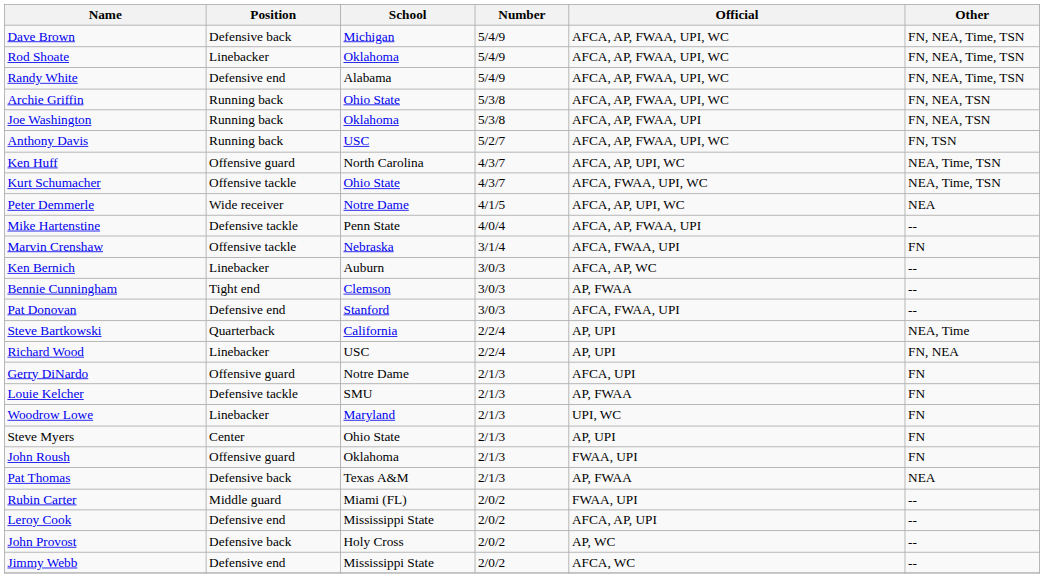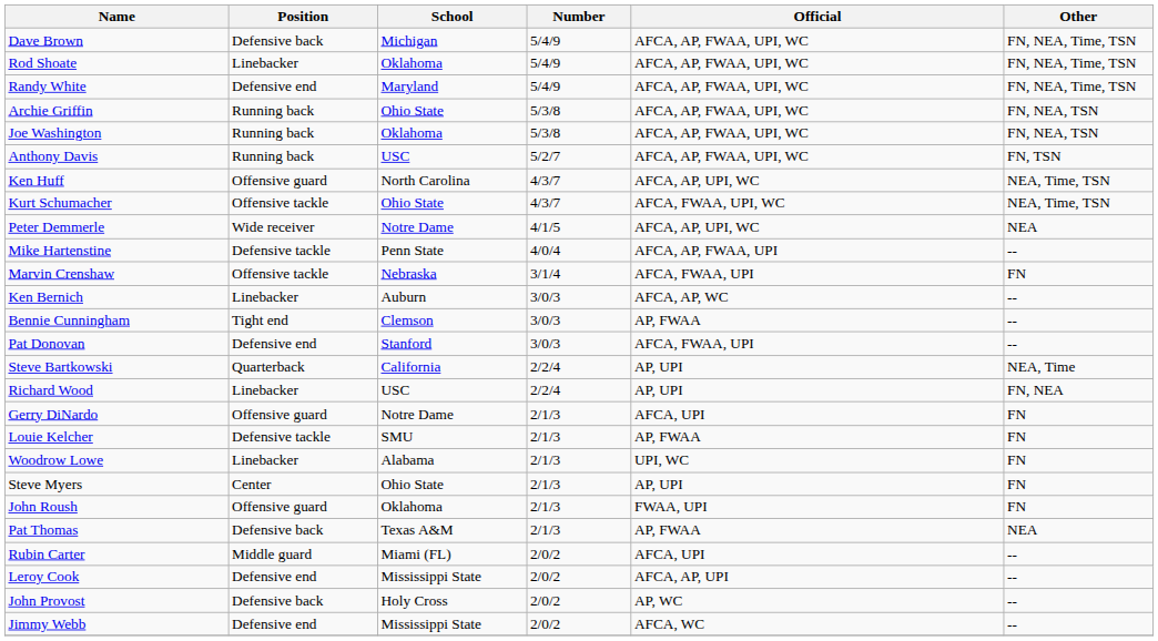 <table class="wikitable sortable">
 <tr>
 <th bgcolor="#DDDDFF" width="15%">Name</th>
 <th bgcolor="#DDDDFF" width="10%">Position</th>
 <th bgcolor="#DDDDFF" width="10%">School</th>
 <th bgcolor="#DDDDFF" width="7%">Number</th>
 <th bgcolor="#DDDDFF" width="25%">Official</th>
 <th bgcolor="#DDDDFF" width="10%">Other</th>
 </tr>
 <tr align="left">
 <td><a href='#'>Dave Brown</a></td>
 <td>Defensive back</td>
 <td><a href='#'>Michigan</a></td>
 <td>5/4/9</td>
 <td>AFCA, AP, FWAA, UPI, WC</td>
 <td>FN, NEA, Time, TSN</td>
 </tr>
 <tr align="left">
 <td><a href='#'>Rod Shoate</a></td>
 <td>Linebacker</td>
 <td><a href='#'>Oklahoma</a></td>
 <td>5/4/9</td>
 <td>AFCA, AP, FWAA, UPI, WC</td>
 <td>FN, NEA, Time, TSN</td>
 </tr>
 <tr align="left">
 <td><a href='#'>Randy White</a></td>
 <td>Defensive end</td>
-<td>Alabama</td>
+<td><a href='#'>Maryland</a></td>
 <td>5/4/9</td>
 <td>AFCA, AP, FWAA, UPI, WC</td>
 <td>FN, NEA, Time, TSN</td>
 </tr>
 <tr align="left">
 <td><a href='#'>Archie Griffin</a></td>
 <td>Running back</td>
 <td><a href='#'>Ohio State</a></td>
 <td>5/3/8</td>
 <td>AFCA, AP, FWAA, UPI, WC</td>
 <td>FN, NEA, TSN</td>
 </tr>
 <tr align="left">
 <td><a href='#'>Joe Washington</a></td>
 <td>Running back</td>
 <td><a href='#'>Oklahoma</a></td>
 <td>5/3/8</td>
-<td>AFCA, AP, FWAA, UPI</td>
+<td>AFCA, AP, FWAA, UPI, WC</td>
 <td>FN, NEA, TSN</td>
 </tr>
 <tr align="left">
 <td><a href='#'>Anthony Davis</a></td>
 <td>Running back</td>
 <td><a href='#'>USC</a></td>
 <td>5/2/7</td>
 <td>AFCA, AP, FWAA, UPI, WC</td>
 <td>FN, TSN</td>
 </tr>
 <tr align="left">
 <td><a href='#'>Ken Huff</a></td>
 <td>Offensive guard</td>
 <td>North Carolina</td>
 <td>4/3/7</td>
 <td>AFCA, AP, UPI, WC</td>
 <td>NEA, Time, TSN</td>
 </tr>
 <tr align="left">
 <td><a href='#'>Kurt Schumacher</a></td>
 <td>Offensive tackle</td>
 <td><a href='#'>Ohio State</a></td>
 <td>4/3/7</td>
 <td>AFCA, FWAA, UPI, WC</td>
 <td>NEA, Time, TSN</td>
 </tr>
 <tr align="left">
 <td><a href='#'>Peter Demmerle</a></td>
 <td>Wide receiver</td>
 <td><a href='#'>Notre Dame</a></td>
 <td>4/1/5</td>
 <td>AFCA, AP, UPI, WC</td>
 <td>NEA</td>
 </tr>
 <tr align="left">
 <td><a href='#'>Mike Hartenstine</a></td>
 <td>Defensive tackle</td>
 <td>Penn State</td>
 <td>4/0/4</td>
 <td>AFCA, AP, FWAA, UPI</td>
 <td>--</td>
 </tr>
 <tr align="left">
 <td><a href='#'>Marvin Crenshaw</a></td>
 <td>Offensive tackle</td>
 <td><a href='#'>Nebraska</a></td>
 <td>3/1/4</td>
 <td>AFCA, FWAA, UPI</td>
 <td>FN</td>
 </tr>
 <tr align="left">
 <td><a href='#'>Ken Bernich</a></td>
 <td>Linebacker</td>
 <td>Auburn</td>
 <td>3/0/3</td>
 <td>AFCA, AP, WC</td>
 <td>--</td>
 </tr>
 <tr align="left">
 <td><a href='#'>Bennie Cunningham</a></td>
 <td>Tight end</td>
 <td><a href='#'>Clemson</a></td>
 <td>3/0/3</td>
 <td>AP, FWAA</td>
 <td>--</td>
 </tr>
 <tr align="left">
 <td><a href='#'>Pat Donovan</a></td>
 <td>Defensive end</td>
 <td><a href='#'>Stanford</a></td>
 <td>3/0/3</td>
 <td>AFCA, FWAA, UPI</td>
 <td>--</td>
 </tr>
 <tr align="left">
 <td><a href='#'>Steve Bartkowski</a></td>
 <td>Quarterback</td>
 <td><a href='#'>California</a></td>
 <td>2/2/4</td>
 <td>AP, UPI</td>
 <td>NEA, Time</td>
 </tr>
 <tr align="left">
 <td><a href='#'>Richard Wood</a></td>
 <td>Linebacker</td>
 <td>USC</td>
 <td>2/2/4</td>
 <td>AP, UPI</td>
 <td>FN, NEA</td>
 </tr>
 <tr align="left">
 <td><a href='#'>Gerry DiNardo</a></td>
 <td>Offensive guard</td>
 <td>Notre Dame</td>
 <td>2/1/3</td>
 <td>AFCA, UPI</td>
 <td>FN</td>
 </tr>
 <tr align="left">
 <td><a href='#'>Louie Kelcher</a></td>
 <td>Defensive tackle</td>
 <td>SMU</td>
 <td>2/1/3</td>
 <td>AP, FWAA</td>
 <td>FN</td>
 </tr>
 <tr align="left">
 <td><a href='#'>Woodrow Lowe</a></td>
 <td>Linebacker</td>
-<td><a href='#'>Maryland</a></td>
+<td>Alabama</td>
 <td>2/1/3</td>
 <td>UPI, WC</td>
 <td>FN</td>
 </tr>
 <tr align="left">
 <td>Steve Myers</td>
 <td>Center</td>
 <td>Ohio State</td>
 <td>2/1/3</td>
 <td>AP, UPI</td>
 <td>FN</td>
 </tr>
 <tr align="left">
 <td><a href='#'>John Roush</a></td>
 <td>Offensive guard</td>
 <td>Oklahoma</td>
 <td>2/1/3</td>
 <td>FWAA, UPI</td>
 <td>FN</td>
 </tr>
 <tr align="left">
 <td><a href='#'>Pat Thomas</a></td>
 <td>Defensive back</td>
 <td>Texas A&M</td>
 <td>2/1/3</td>
 <td>AP, FWAA</td>
 <td>NEA</td>
 </tr>
 <tr align="left">
 <td><a href='#'>Rubin Carter</a></td>
 <td>Middle guard</td>
 <td>Miami (FL)</td>
 <td>2/0/2</td>
-<td>FWAA, UPI</td>
+<td>AFCA, UPI</td>
 <td>--</td>
 </tr>
 <tr align="left">
 <td><a href='#'>Leroy Cook</a></td>
 <td>Defensive end</td>
 <td>Mississippi State</td>
 <td>2/0/2</td>
 <td>AFCA, AP, UPI</td>
 <td>--</td>
 </tr>
 <tr align="left">
 <td><a href='#'>John Provost</a></td>
 <td>Defensive back</td>
 <td>Holy Cross</td>
 <td>2/0/2</td>
 <td>AP, WC</td>
 <td>--</td>
 </tr>
 <tr align="left">
 <td><a href='#'>Jimmy Webb</a></td>
 <td>Defensive end</td>
 <td>Mississippi State</td>
 <td>2/0/2</td>
 <td>AFCA, WC</td>
 <td>--</td>
 </tr>
 <tr align="left">
 </tr>
 </table>
